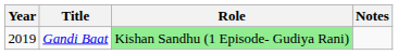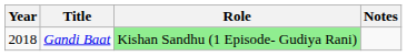 <table class="wikitable">
 <tr>
 <th>Year</th>
 <th>Title</th>
 <th>Role</th>
 <th>Notes</th>
 </tr>
 <tr>
-<td>2019</td>
+<td>2018</td>
 <td><em><a href='#'>Gandi Baat</a></em></td>
 <td style="background: lightgreen;">Kishan Sandhu (1 Episode- Gudiya Rani)</td>
 <td></td>
 </tr>
 </table>
